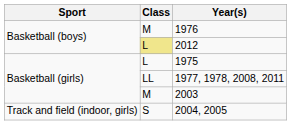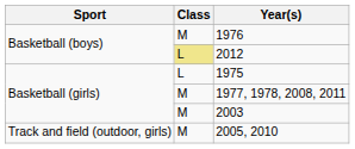 <table class="wikitable">
 <tr>
 <th>Sport</th>
 <th>Class</th>
 <th>Year(s)</th>
 </tr>
 <tr>
 <td rowspan=2>Basketball (boys)</td>
 <td>M</td>
 <td>1976</td>
 </tr>
 <tr>
 <td style="background: khaki;">L</td>
 <td>2012</td>
 </tr>
 <tr>
 <td rowspan=3>Basketball (girls)</td>
 <td>L</td>
 <td>1975</td>
 </tr>
 <tr>
-<td>LL</td>
+<td>M</td>
 <td>1977, 1978, 2008, 2011</td>
 </tr>
 <tr>
 <td>M</td>
 <td>2003</td>
 </tr>
 <tr>
-<td>Track and field (indoor, girls)</td>
-<td>S</td>
-<td>2004, 2005</td>
+<td>Track and field (outdoor, girls)</td>
+<td>M</td>
+<td>2005, 2010</td>
 </tr>
 </table>
